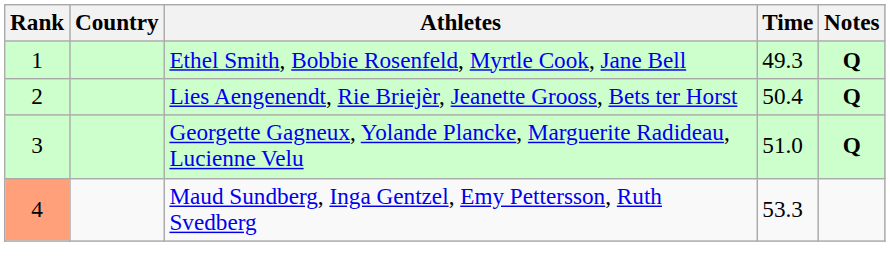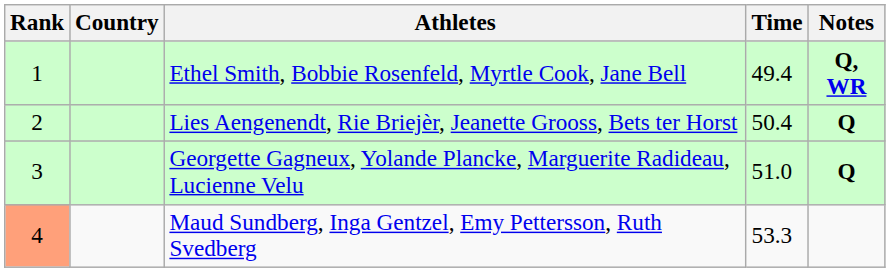 <table class="wikitable sortable" style="text-align:center">
 <tr>
 <th>Rank</th>
 <th>Country</th>
 <th>Athletes</th>
 <th>Time</th>
 <th>Notes</th>
 </tr>
 <tr bgcolor=ccffcc>
 <td>1</td>
 <td align=left></td>
 <td align=left><a href='#'>Ethel Smith</a>, <a href='#'>Bobbie Rosenfeld</a>, <a href='#'>Myrtle Cook</a>, <a href='#'>Jane Bell</a></td>
-<td align=left>49.3</td>
-<td><strong>Q</strong></td>
+<td align=left>49.4</td>
+<td><strong>Q, <a href='#'>WR</a></strong></td>
 </tr>
 <tr bgcolor=ccffcc>
 <td>2</td>
 <td align=left></td>
 <td align=left><a href='#'>Lies Aengenendt</a>, <a href='#'>Rie Briejèr</a>, <a href='#'>Jeanette Grooss</a>, <a href='#'>Bets ter Horst</a></td>
 <td align=left>50.4</td>
 <td><strong>Q</strong></td>
 </tr>
 <tr bgcolor=ccffcc>
 <td>3</td>
 <td align=left></td>
 <td align=left><a href='#'>Georgette Gagneux</a>, <a href='#'>Yolande Plancke</a>, <a href='#'>Marguerite Radideau</a>, <a href='#'>Lucienne Velu</a></td>
 <td align=left>51.0</td>
 <td><strong>Q</strong></td>
 </tr>
 <tr>
 <td style="background: lightsalmon;">4</td>
 <td align=left></td>
 <td align=left><a href='#'>Maud Sundberg</a>, <a href='#'>Inga Gentzel</a>, <a href='#'>Emy Pettersson</a>, <a href='#'>Ruth Svedberg</a></td>
 <td align=left>53.3</td>
 <td></td>
 </tr>
 </table>
